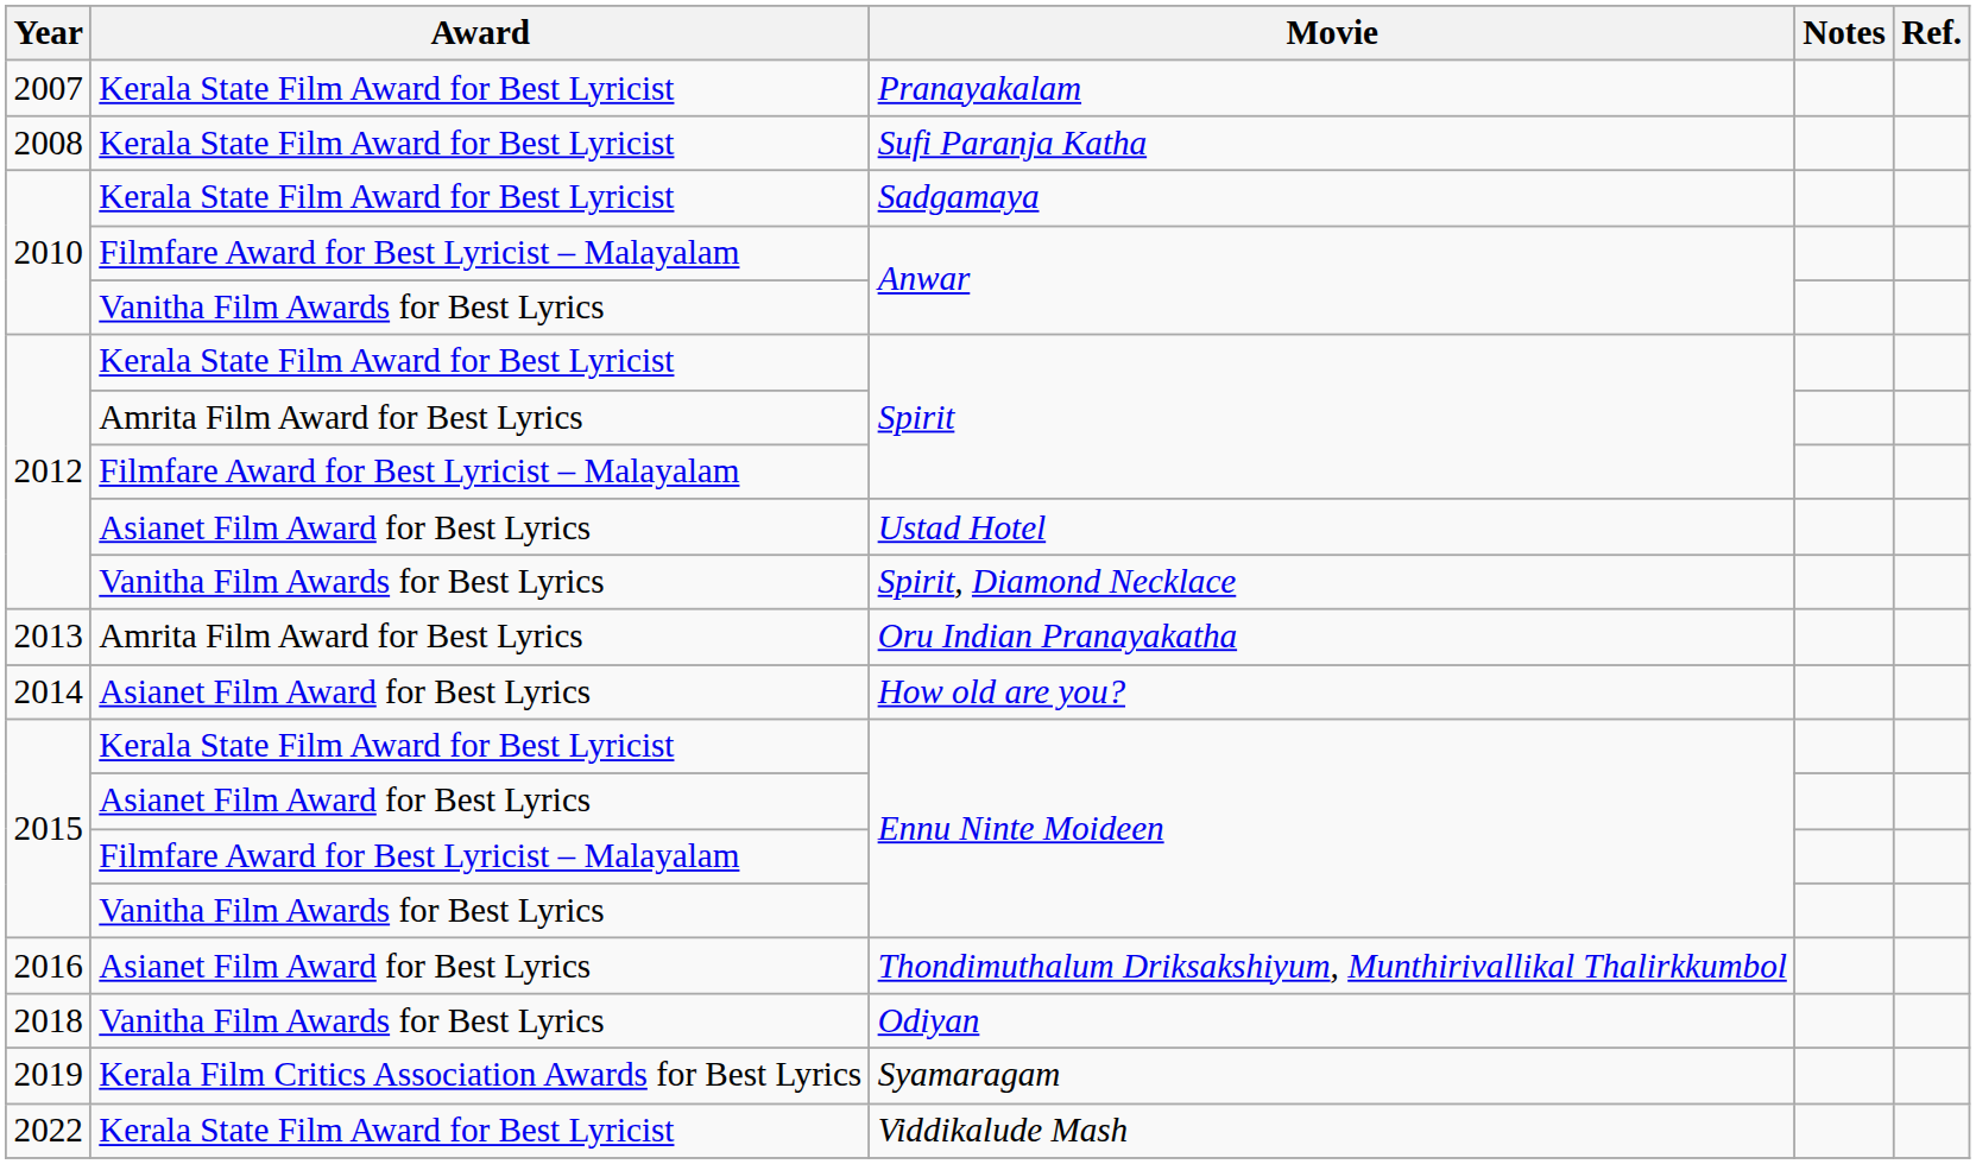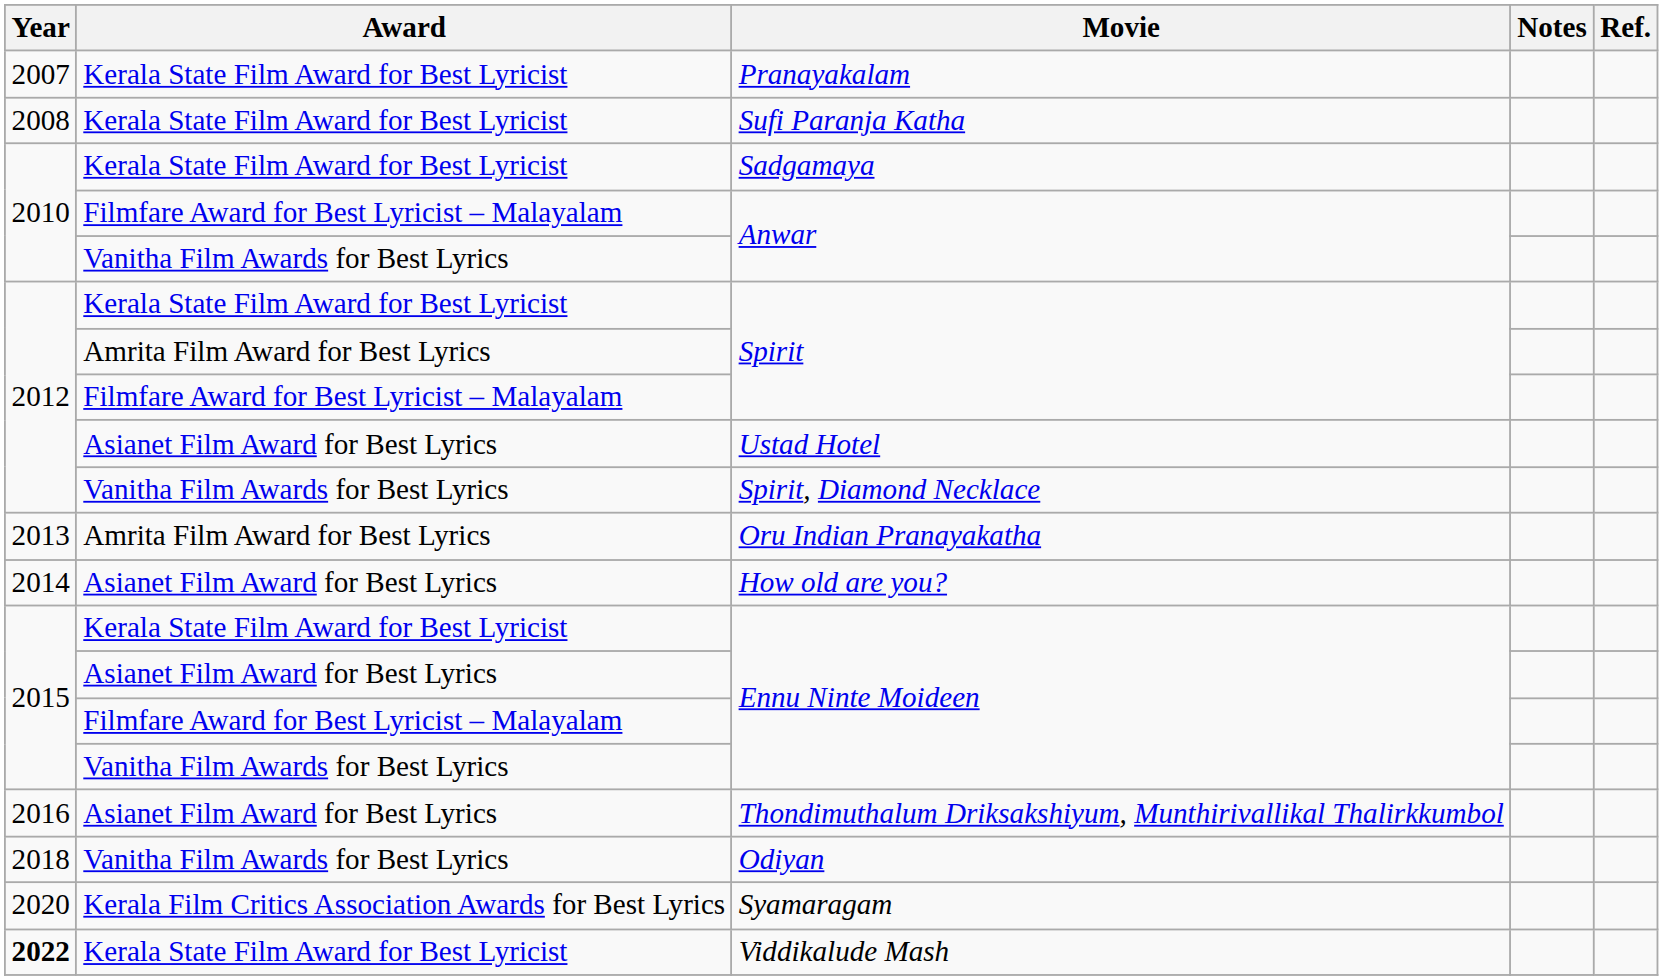 <table class="wikitable">
 <tr>
 <th>Year</th>
 <th>Award</th>
 <th>Movie</th>
 <th>Notes</th>
 <th>Ref.</th>
 </tr>
 <tr>
 <td>2007</td>
 <td><a href='#'>Kerala State Film Award for Best Lyricist</a></td>
 <td><em><a href='#'>Pranayakalam</a></em></td>
 <td></td>
 <td></td>
 </tr>
 <tr>
 <td>2008</td>
 <td><a href='#'>Kerala State Film Award for Best Lyricist</a></td>
 <td><em><a href='#'>Sufi Paranja Katha</a></em></td>
 <td></td>
 <td></td>
 </tr>
 <tr>
 <td rowspan="3">2010</td>
 <td><a href='#'>Kerala State Film Award for Best Lyricist</a></td>
 <td><em><a href='#'>Sadgamaya</a></em></td>
 <td></td>
 <td></td>
 </tr>
 <tr>
 <td><a href='#'>Filmfare Award for Best Lyricist – Malayalam</a></td>
 <td rowspan="2"><a href='#'><em>Anwar</em></a></td>
 <td></td>
 <td></td>
 </tr>
 <tr>
 <td><a href='#'>Vanitha Film Awards</a> for Best Lyrics</td>
 <td></td>
 <td></td>
 </tr>
 <tr>
 <td rowspan="5">2012</td>
 <td><a href='#'>Kerala State Film Award for Best Lyricist</a></td>
 <td rowspan="3"><em><a href='#'>Spirit</a></em></td>
 <td></td>
 <td></td>
 </tr>
 <tr>
 <td>Amrita Film Award for Best Lyrics</td>
 <td></td>
 <td></td>
 </tr>
 <tr>
 <td><a href='#'>Filmfare Award for Best Lyricist – Malayalam</a></td>
 <td></td>
 <td></td>
 </tr>
 <tr>
 <td><a href='#'>Asianet Film Award</a> for Best Lyrics</td>
 <td><em><a href='#'>Ustad Hotel</a></em></td>
 <td></td>
 <td></td>
 </tr>
 <tr>
 <td><a href='#'>Vanitha Film Awards</a> for Best Lyrics</td>
 <td><em><a href='#'>Spirit</a>, <a href='#'>Diamond Necklace</a></em></td>
 <td></td>
 <td></td>
 </tr>
 <tr>
 <td>2013</td>
 <td>Amrita Film Award for Best Lyrics</td>
 <td><em><a href='#'>Oru Indian Pranayakatha</a></em></td>
 <td></td>
 <td></td>
 </tr>
 <tr>
 <td>2014</td>
 <td><a href='#'>Asianet Film Award</a> for Best Lyrics</td>
 <td><a href='#'><em>How old are you?</em></a></td>
 <td></td>
 <td></td>
 </tr>
 <tr>
 <td rowspan="4">2015</td>
 <td><a href='#'>Kerala State Film Award for Best Lyricist</a></td>
 <td rowspan="4"><em><a href='#'>Ennu Ninte Moideen</a></em></td>
 <td></td>
 <td></td>
 </tr>
 <tr>
 <td><a href='#'>Asianet Film Award</a> for Best Lyrics</td>
 <td></td>
 <td></td>
 </tr>
 <tr>
 <td><a href='#'>Filmfare Award for Best Lyricist – Malayalam</a></td>
 <td></td>
 <td></td>
 </tr>
 <tr>
 <td><a href='#'>Vanitha Film Awards</a> for Best Lyrics</td>
 <td></td>
 <td></td>
 </tr>
 <tr>
 <td>2016</td>
 <td><a href='#'>Asianet Film Award</a> for Best Lyrics</td>
 <td><em><a href='#'>Thondimuthalum Driksakshiyum</a>,</em> <em><a href='#'>Munthirivallikal Thalirkkumbol</a></em></td>
 <td></td>
 <td></td>
 </tr>
 <tr>
 <td>2018</td>
 <td><a href='#'>Vanitha Film Awards</a> for Best Lyrics</td>
 <td><em><a href='#'>Odiyan</a></em></td>
 <td></td>
 <td></td>
 </tr>
 <tr>
-<td>2019</td>
+<td>2020</td>
 <td><a href='#'>Kerala Film Critics Association Awards</a> for Best Lyrics</td>
 <td><em>Syamaragam</em></td>
 <td></td>
 <td></td>
 </tr>
 <tr>
-<td>2022</td>
+<td><strong>2022</strong></td>
 <td><a href='#'>Kerala State Film Award for Best Lyricist</a></td>
 <td><em>Viddikalude Mash</em></td>
 <td></td>
 <td></td>
 </tr>
 </table>
